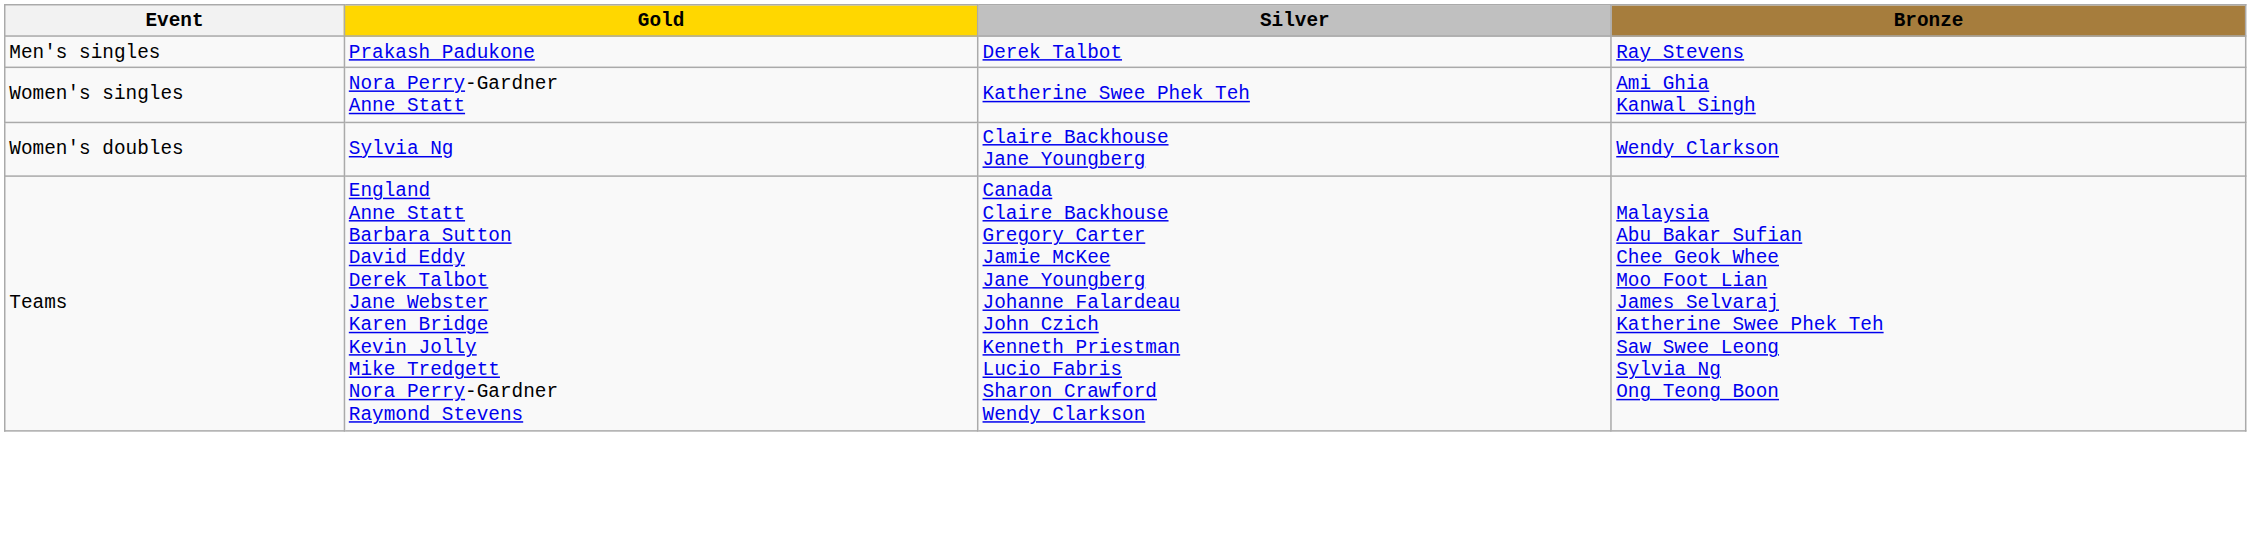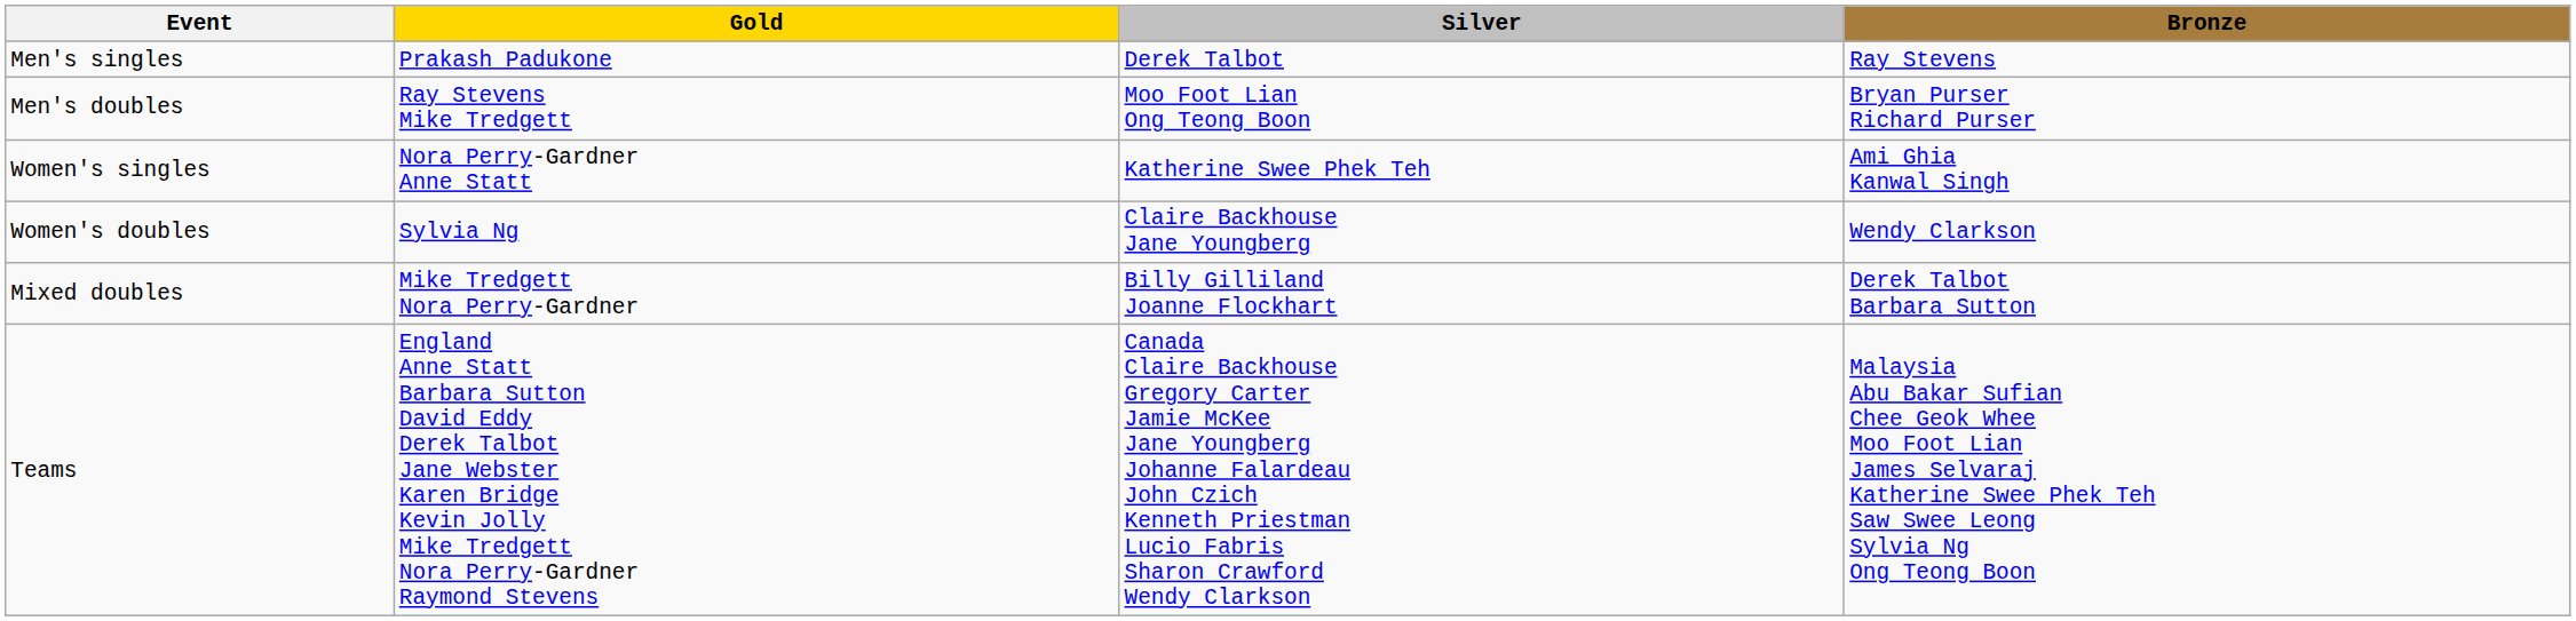 <table class="wikitable" style="width:95%;">
 <tr>
 <th style="width:15%;"><strong>Event</strong></th>
 <th style="background:gold; width:28%;">Gold</th>
 <th style="background:silver; width:28%;">Silver</th>
 <th style="background:#a67d3d; width:28%;">Bronze</th>
 </tr>
 <tr>
 <td>Men's singles</td>
 <td> <a href='#'>Prakash Padukone</a></td>
 <td> <a href='#'>Derek Talbot</a></td>
 <td> <a href='#'>Ray Stevens</a></td>
 </tr>
 <tr>
+<td>Men's doubles</td>
+<td> <a href='#'>Ray Stevens</a> <br>  <a href='#'>Mike Tredgett</a></td>
+<td> <a href='#'>Moo Foot Lian</a> <br> <a href='#'>Ong Teong Boon</a></td>
+<td> <a href='#'>Bryan Purser</a> <br>  <a href='#'>Richard Purser</a></td>
+</tr>
+<tr>
 <td>Women's singles</td>
 <td> <a href='#'>Nora Perry</a>-Gardner <br>  <a href='#'>Anne Statt</a></td>
 <td> <a href='#'>Katherine Swee Phek Teh</a></td>
 <td> <a href='#'>Ami Ghia</a> <br>  <a href='#'>Kanwal Singh</a></td>
 </tr>
 <tr>
 <td>Women's doubles</td>
 <td> <a href='#'>Sylvia Ng</a></td>
 <td> <a href='#'>Claire Backhouse</a> <br>  <a href='#'>Jane Youngberg</a></td>
 <td> <a href='#'>Wendy Clarkson</a></td>
 </tr>
 <tr>
+<td>Mixed doubles</td>
+<td> <a href='#'>Mike Tredgett</a> <br>  <a href='#'>Nora Perry</a>-Gardner</td>
+<td> <a href='#'>Billy Gilliland</a> <br>  <a href='#'>Joanne Flockhart</a></td>
+<td> <a href='#'>Derek Talbot</a> <br>  <a href='#'>Barbara Sutton</a></td>
+</tr>
+<tr>
 <td>Teams</td>
 <td> <a href='#'>England</a><br><a href='#'>Anne Statt</a><br><a href='#'>Barbara Sutton</a><br><a href='#'>David Eddy</a><br><a href='#'>Derek Talbot</a><br><a href='#'>Jane Webster</a><br><a href='#'>Karen Bridge</a><br><a href='#'>Kevin Jolly</a><br><a href='#'>Mike Tredgett</a><br><a href='#'>Nora Perry</a>-Gardner<br><a href='#'>Raymond Stevens</a></td>
 <td> <a href='#'>Canada</a><br><a href='#'>Claire Backhouse</a><br><a href='#'>Gregory Carter</a><br><a href='#'>Jamie McKee</a><br><a href='#'>Jane Youngberg</a><br><a href='#'>Johanne Falardeau</a><br><a href='#'>John Czich</a><br><a href='#'>Kenneth Priestman</a><br><a href='#'>Lucio Fabris</a><br><a href='#'>Sharon Crawford</a><br><a href='#'>Wendy Clarkson</a></td>
 <td> <a href='#'>Malaysia</a><br><a href='#'>Abu Bakar Sufian</a><br><a href='#'>Chee Geok Whee</a><br><a href='#'>Moo Foot Lian</a><br><a href='#'>James Selvaraj</a><br><a href='#'>Katherine Swee Phek Teh</a><br><a href='#'>Saw Swee Leong</a><br><a href='#'>Sylvia Ng</a><br><a href='#'>Ong Teong Boon</a></td>
 </tr>
 </table>
